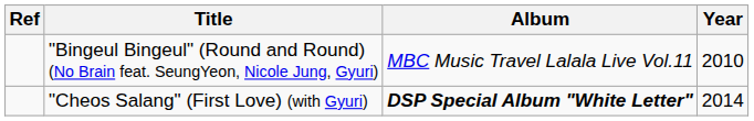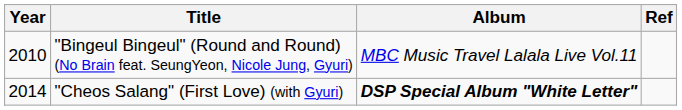 <table class="wikitable">
 <tr>
-<th>Ref</th>
+<th>Year</th>
 <th>Title</th>
 <th>Album</th>
-<th>Year</th>
+<th>Ref</th>
 </tr>
 <tr>
-<td></td>
+<td>2010</td>
 <td>"Bingeul Bingeul" (Round and Round)<br><small>(<a href='#'>No Brain</a> feat. SeungYeon, <a href='#'>Nicole Jung</a>, <a href='#'>Gyuri</a>)</small></td>
 <td><em><a href='#'>MBC</a> Music Travel Lalala Live Vol.11</em></td>
-<td>2010</td>
+<td></td>
 </tr>
 <tr>
-<td></td>
+<td>2014</td>
 <td>"Cheos Salang" (First Love) <small>(with <a href='#'>Gyuri</a>)</small></td>
 <td><strong><em>DSP Special Album "White Letter"</em></strong></td>
-<td>2014</td>
+<td></td>
 </tr>
 </table>
